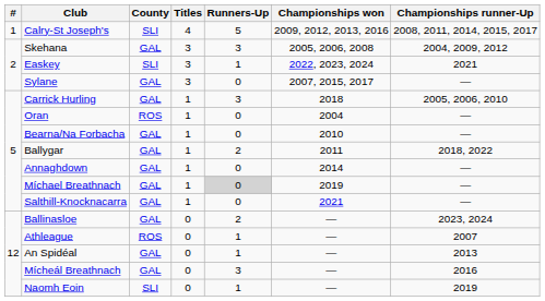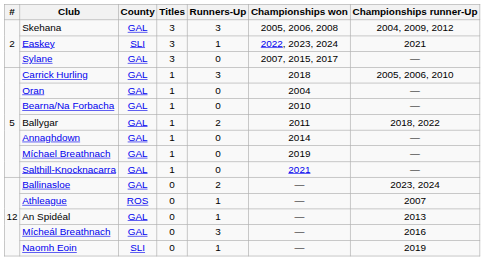 <table class="wikitable sortable" style="text-align:center;">
 <tr>
 <th>#</th>
 <th>Club</th>
 <th>County</th>
 <th>Titles</th>
 <th>Runners-Up</th>
 <th>Championships won</th>
 <th>Championships runner-Up</th>
-</tr>
-<tr>
-<td>1</td>
-<td style="text-align:left;"><a href='#'>Calry-St Joseph's</a></td>
-<td> <a href='#'>SLI</a></td>
-<td>4</td>
-<td>5</td>
-<td>2009, 2012, 2013, 2016</td>
-<td>2008, 2011, 2014, 2015, 2017</td>
 </tr>
 <tr>
 <td rowspan="3">2</td>
 <td style="text-align:left;">Skehana</td>
 <td> <a href='#'>GAL</a></td>
 <td>3</td>
 <td>3</td>
 <td>2005, 2006, 2008</td>
 <td>2004, 2009, 2012</td>
 </tr>
 <tr>
 <td style="text-align:left;"><a href='#'>Easkey</a></td>
 <td> <a href='#'>SLI</a></td>
 <td>3</td>
 <td>1</td>
 <td><a href='#'>2022</a>, 2023, 2024</td>
 <td>2021</td>
 </tr>
 <tr>
 <td style="text-align:left;"><a href='#'>Sylane</a></td>
 <td> <a href='#'>GAL</a></td>
 <td>3</td>
 <td>0</td>
 <td>2007, 2015, 2017</td>
 <td>—</td>
 </tr>
 <tr>
 <td rowspan="7">5</td>
 <td style="text-align:left;"><a href='#'>Carrick Hurling</a></td>
 <td> <a href='#'>GAL</a></td>
 <td>1</td>
 <td>3</td>
 <td>2018</td>
 <td>2005, 2006, 2010</td>
 </tr>
 <tr>
 <td style="text-align:left;"><a href='#'>Oran</a></td>
-<td> <a href='#'>ROS</a></td>
+<td> <a href='#'>GAL</a></td>
 <td>1</td>
 <td>0</td>
 <td>2004</td>
 <td>—</td>
 </tr>
 <tr>
 <td style="text-align:left;"><a href='#'>Bearna/Na Forbacha</a></td>
 <td> <a href='#'>GAL</a></td>
 <td>1</td>
 <td>0</td>
 <td>2010</td>
 <td>—</td>
 </tr>
 <tr>
 <td style="text-align:left;">Ballygar</td>
 <td> <a href='#'>GAL</a></td>
 <td>1</td>
 <td>2</td>
 <td>2011</td>
 <td>2018, 2022</td>
 </tr>
 <tr>
 <td style="text-align:left;"><a href='#'>Annaghdown</a></td>
 <td> <a href='#'>GAL</a></td>
 <td>1</td>
 <td>0</td>
 <td>2014</td>
 <td>—</td>
 </tr>
 <tr>
 <td style="text-align:left;"><a href='#'>Míchael Breathnach</a></td>
 <td> <a href='#'>GAL</a></td>
 <td>1</td>
-<td style="background: lightgrey;">0</td>
+<td>0</td>
 <td>2019</td>
 <td>—</td>
 </tr>
 <tr>
 <td style="text-align:left;"><a href='#'>Salthill-Knocknacarra</a></td>
 <td> <a href='#'>GAL</a></td>
 <td>1</td>
 <td>0</td>
 <td><a href='#'>2021</a></td>
 <td>—</td>
 </tr>
 <tr>
 <td rowspan="5">12</td>
 <td style="text-align:left;"><a href='#'>Ballinasloe</a></td>
 <td> <a href='#'>GAL</a></td>
 <td>0</td>
 <td>2</td>
 <td>—</td>
 <td>2023, 2024</td>
 </tr>
 <tr>
 <td style="text-align:left;"><a href='#'>Athleague</a></td>
 <td> <a href='#'>ROS</a></td>
 <td>0</td>
 <td>1</td>
 <td>—</td>
 <td>2007</td>
 </tr>
 <tr>
 <td style="text-align:left;">An Spidéal</td>
 <td> <a href='#'>GAL</a></td>
 <td>0</td>
 <td>1</td>
 <td>—</td>
 <td>2013</td>
 </tr>
 <tr>
 <td style="text-align:left;"><a href='#'>Mícheál Breathnach</a></td>
 <td> <a href='#'>GAL</a></td>
 <td>0</td>
 <td>3</td>
 <td>—</td>
 <td>2016</td>
 </tr>
 <tr>
 <td style="text-align:left;"><a href='#'>Naomh Eoin</a></td>
 <td> <a href='#'>SLI</a></td>
 <td>0</td>
 <td>1</td>
 <td>—</td>
 <td>2019</td>
 </tr>
 </table>
